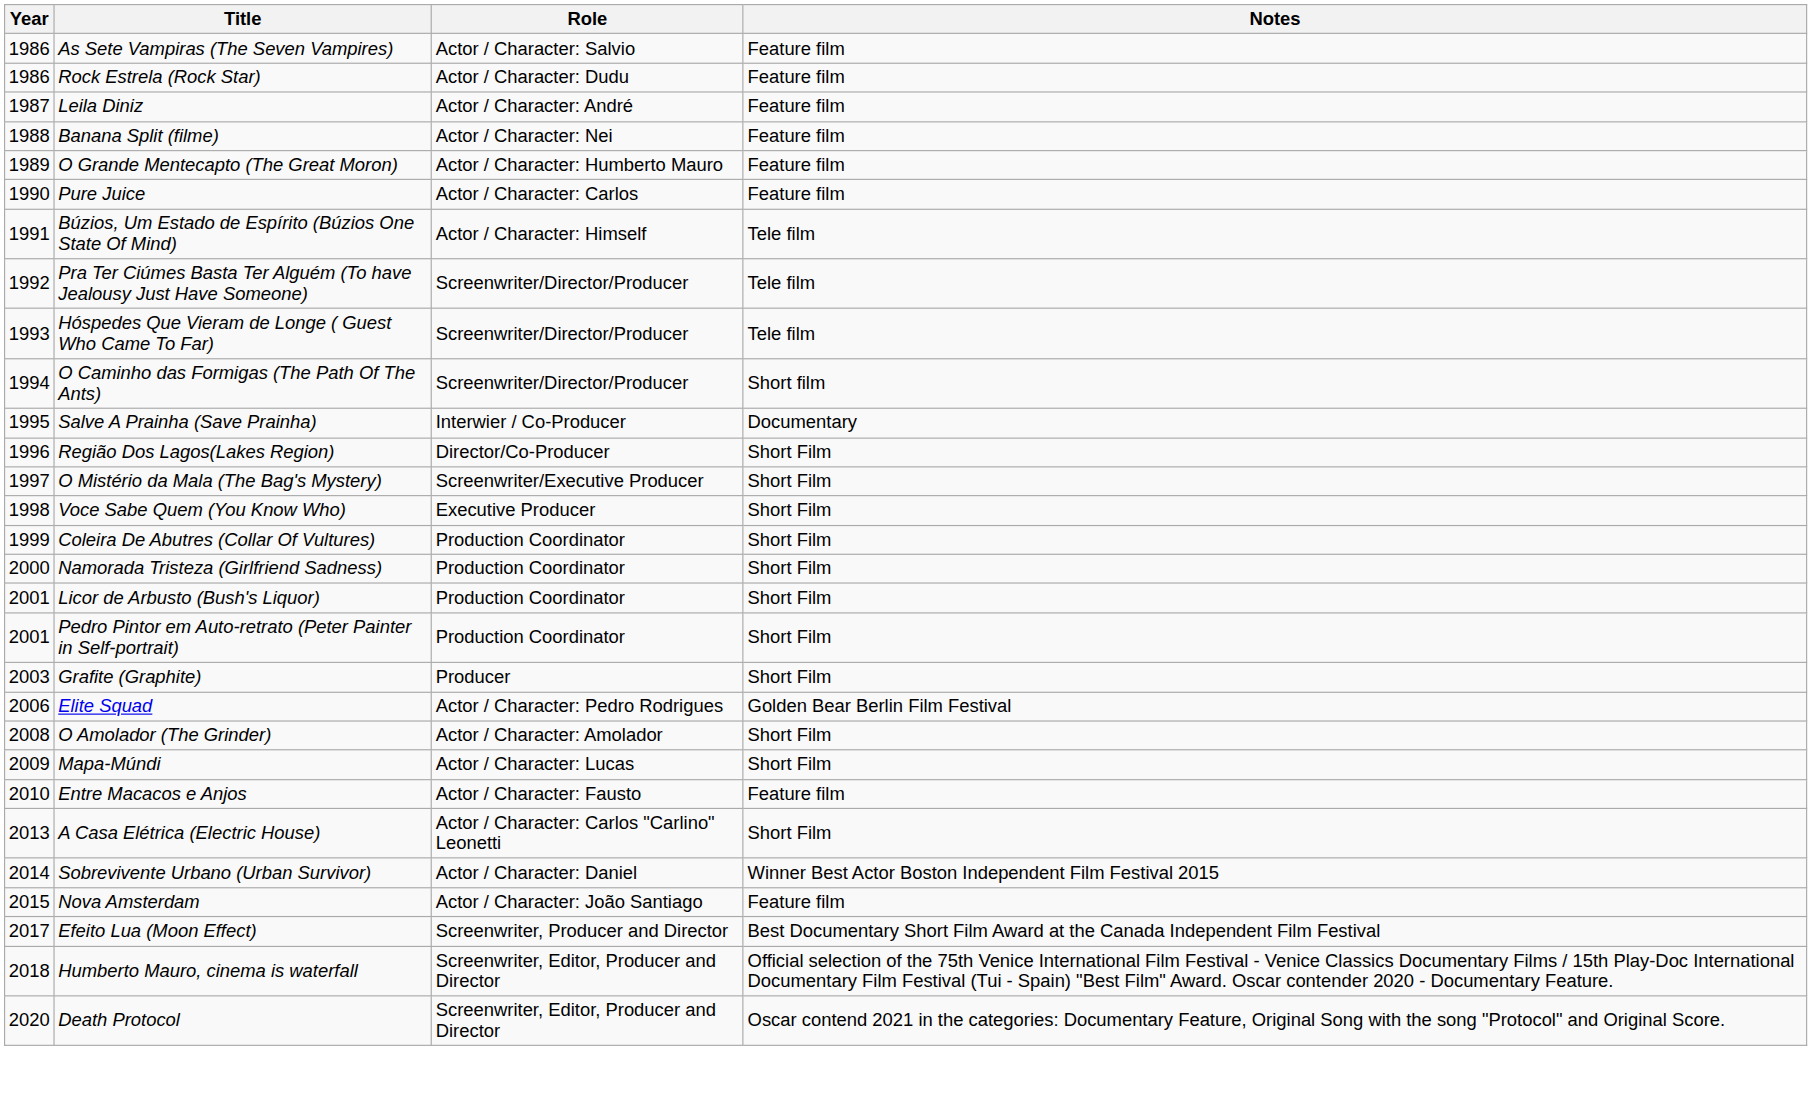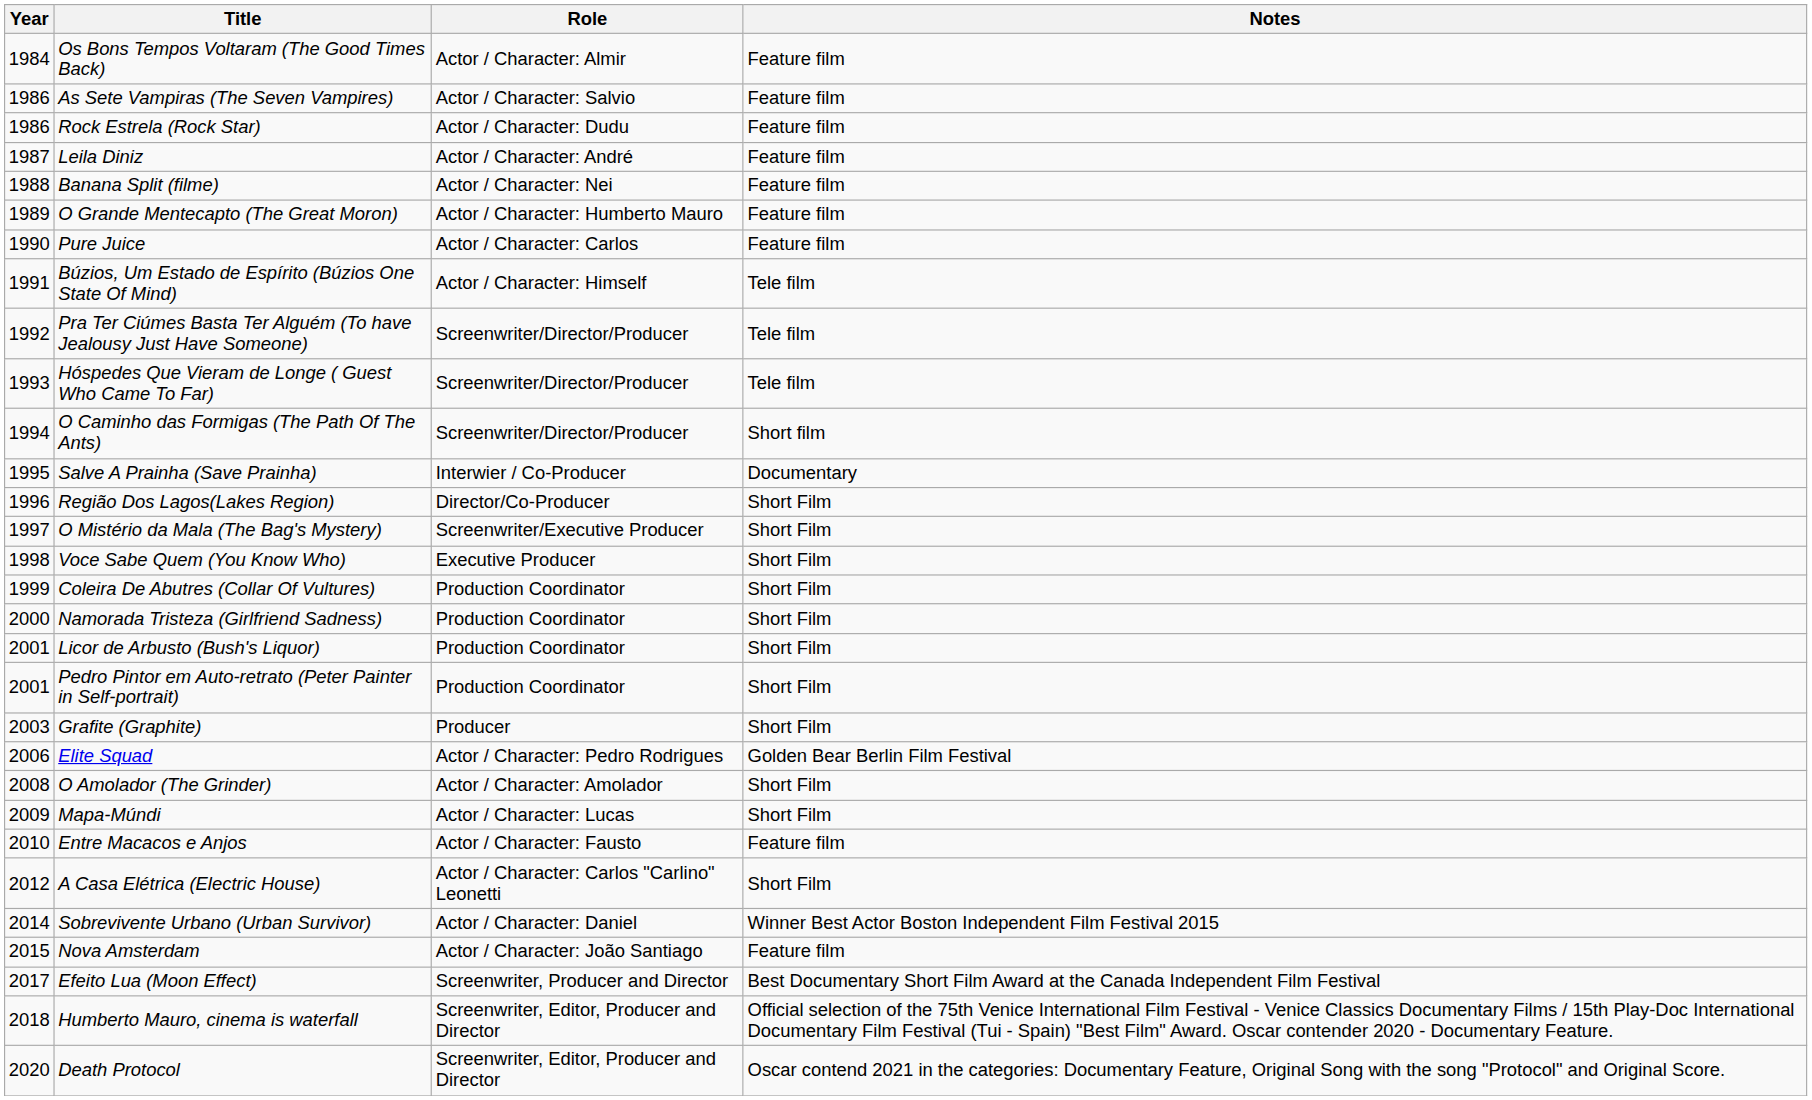 <table class="wikitable sortable">
 <tr>
 <th>Year</th>
 <th>Title</th>
 <th>Role</th>
 <th class="unsortable">Notes</th>
+</tr>
+<tr>
+<td>1984</td>
+<td><em>Os Bons Tempos Voltaram (The Good Times Back)</em></td>
+<td>Actor / Character: Almir</td>
+<td>Feature film</td>
 </tr>
 <tr>
 <td>1986</td>
 <td><em>As Sete Vampiras (The Seven Vampires)</em></td>
 <td>Actor / Character: Salvio</td>
 <td>Feature film</td>
 </tr>
 <tr>
 <td>1986</td>
 <td><em>Rock Estrela (Rock Star)</em></td>
 <td>Actor / Character: Dudu</td>
 <td>Feature film</td>
 </tr>
 <tr>
 <td>1987</td>
 <td><em>Leila Diniz</em></td>
 <td>Actor / Character: André</td>
 <td>Feature film</td>
 </tr>
 <tr>
 <td>1988</td>
 <td><em>Banana Split (filme)</em></td>
 <td>Actor / Character: Nei</td>
 <td>Feature film</td>
 </tr>
 <tr>
 <td>1989</td>
 <td><em>O Grande Mentecapto (The Great Moron)</em></td>
 <td>Actor / Character: Humberto Mauro</td>
 <td>Feature film</td>
 </tr>
 <tr>
 <td>1990</td>
 <td><em>Pure Juice</em></td>
 <td>Actor / Character: Carlos</td>
 <td>Feature film</td>
 </tr>
 <tr>
 <td>1991</td>
 <td><em>Búzios, Um Estado de Espírito (Búzios One State Of Mind)</em></td>
 <td>Actor / Character: Himself</td>
 <td>Tele film</td>
 </tr>
 <tr>
 <td>1992</td>
 <td><em>Pra Ter Ciúmes Basta Ter Alguém (To have Jealousy Just Have Someone)</em></td>
 <td>Screenwriter/Director/Producer</td>
 <td>Tele film</td>
 </tr>
 <tr>
 <td>1993</td>
 <td><em>Hóspedes Que Vieram de Longe ( Guest Who Came To Far)</em></td>
 <td>Screenwriter/Director/Producer</td>
 <td>Tele film</td>
 </tr>
 <tr>
 <td>1994</td>
 <td><em>O Caminho das Formigas (The Path Of The Ants)</em></td>
 <td>Screenwriter/Director/Producer</td>
 <td>Short film</td>
 </tr>
 <tr>
 <td>1995</td>
 <td><em>Salve A Prainha (Save Prainha)</em></td>
 <td>Interwier / Co-Producer</td>
 <td>Documentary</td>
 </tr>
 <tr>
 <td>1996</td>
 <td><em>Região Dos Lagos(Lakes Region) </em></td>
 <td>Director/Co-Producer</td>
 <td>Short Film</td>
 </tr>
 <tr>
 <td>1997</td>
 <td><em>O Mistério da Mala (The Bag's Mystery)</em></td>
 <td>Screenwriter/Executive Producer</td>
 <td>Short Film</td>
 </tr>
 <tr>
 <td>1998</td>
 <td><em>Voce Sabe Quem (You Know Who)</em></td>
 <td>Executive Producer</td>
 <td>Short Film</td>
 </tr>
 <tr>
 <td>1999</td>
 <td><em>Coleira De Abutres (Collar Of Vultures)</em></td>
 <td>Production Coordinator</td>
 <td>Short Film</td>
 </tr>
 <tr>
 <td>2000</td>
 <td><em>Namorada Tristeza (Girlfriend Sadness)</em></td>
 <td>Production Coordinator</td>
 <td>Short Film</td>
 </tr>
 <tr>
 <td>2001</td>
 <td><em>Licor de Arbusto (Bush's Liquor)</em></td>
 <td>Production Coordinator</td>
 <td>Short Film</td>
 </tr>
 <tr>
 <td>2001</td>
 <td><em>Pedro Pintor em Auto-retrato (Peter Painter in Self-portrait)</em></td>
 <td>Production Coordinator</td>
 <td>Short Film</td>
 </tr>
 <tr>
 <td>2003</td>
 <td><em>Grafite (Graphite)</em></td>
 <td>Producer</td>
 <td>Short Film</td>
 </tr>
 <tr>
 <td>2006</td>
 <td><em><a href='#'>Elite Squad</a></em></td>
 <td>Actor / Character: Pedro Rodrigues</td>
 <td>Golden Bear Berlin Film Festival</td>
 </tr>
 <tr>
 <td>2008</td>
 <td><em>O Amolador (The Grinder)</em></td>
 <td>Actor / Character: Amolador</td>
 <td>Short Film</td>
 </tr>
 <tr>
 <td>2009</td>
 <td><em>Mapa-Múndi</em></td>
 <td>Actor / Character: Lucas</td>
 <td>Short Film</td>
 </tr>
 <tr>
 <td>2010</td>
 <td><em>Entre Macacos e Anjos</em></td>
 <td>Actor / Character: Fausto</td>
 <td>Feature film</td>
 </tr>
 <tr>
-<td>2013</td>
+<td>2012</td>
 <td><em>A Casa Elétrica (Electric House)</em></td>
 <td>Actor / Character: Carlos "Carlino" Leonetti</td>
 <td>Short Film</td>
 </tr>
 <tr>
 <td>2014</td>
 <td><em>Sobrevivente Urbano (Urban Survivor)</em></td>
 <td>Actor / Character: Daniel</td>
 <td>Winner Best Actor Boston Independent Film Festival 2015</td>
 </tr>
 <tr>
 <td>2015</td>
 <td><em>Nova Amsterdam</em></td>
 <td>Actor / Character: João Santiago</td>
 <td>Feature film</td>
 </tr>
 <tr>
 <td>2017</td>
 <td><em>Efeito Lua (Moon Effect)</em></td>
 <td>Screenwriter, Producer and Director</td>
 <td>Best Documentary Short Film Award at the Canada Independent Film Festival</td>
 </tr>
 <tr>
 <td>2018</td>
 <td><em>Humberto Mauro, cinema is waterfall</em></td>
 <td>Screenwriter, Editor, Producer and Director</td>
 <td>Official selection of the 75th Venice International Film Festival - Venice Classics Documentary Films / 15th Play-Doc International Documentary Film Festival (Tui - Spain) "Best Film" Award. Oscar contender 2020 - Documentary Feature.</td>
 </tr>
 <tr>
 <td>2020</td>
 <td><em>Death Protocol<strong></td>
 <td>Screenwriter, Editor, Producer and Director</td>
 <td>Oscar contend 2021 in the categories: Documentary Feature, Original Song with the song "Protocol" and Original Score.</td>
 </tr>
 </table>
